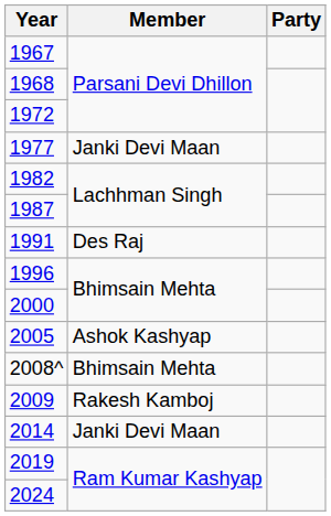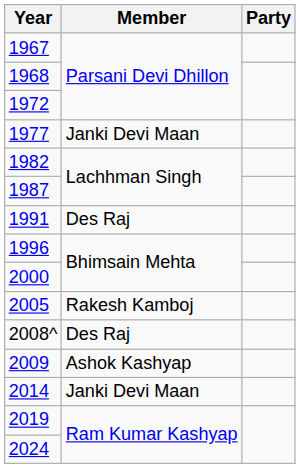 <table class="wikitable">
 <tr>
 <th>Year</th>
 <th>Member</th>
 <th colspan="2">Party</th>
 </tr>
 <tr>
 <td><a href='#'>1967</a></td>
 <td rowspan=3><a href='#'>Parsani Devi Dhillon</a></td>
 <td></td>
 </tr>
 <tr>
 <td><a href='#'>1968</a></td>
 </tr>
 <tr>
 <td><a href='#'>1972</a></td>
 </tr>
 <tr>
 <td><a href='#'>1977</a></td>
 <td>Janki Devi Maan</td>
 <td></td>
 </tr>
 <tr>
 <td><a href='#'>1982</a></td>
 <td rowspan=2>Lachhman Singh</td>
 <td></td>
 </tr>
 <tr>
 <td><a href='#'>1987</a></td>
 </tr>
 <tr>
 <td><a href='#'>1991</a></td>
 <td>Des Raj</td>
 <td></td>
 </tr>
 <tr>
 <td><a href='#'>1996</a></td>
 <td rowspan=2>Bhimsain Mehta</td>
 <td></td>
 </tr>
 <tr>
 <td><a href='#'>2000</a></td>
 </tr>
 <tr>
 <td><a href='#'>2005</a></td>
-<td>Ashok Kashyap</td>
+<td>Rakesh Kamboj</td>
 <td></td>
 </tr>
 <tr>
 <td>2008^</td>
-<td>Bhimsain Mehta</td>
+<td>Des Raj</td>
 </tr>
 <tr>
 <td><a href='#'>2009</a></td>
-<td>Rakesh Kamboj</td>
+<td>Ashok Kashyap</td>
 <td></td>
 </tr>
 <tr>
 <td><a href='#'>2014</a></td>
 <td>Janki Devi Maan</td>
 <td></td>
 </tr>
 <tr>
 <td><a href='#'>2019</a></td>
 <td rowspan=2><a href='#'>Ram Kumar Kashyap</a></td>
 </tr>
 <tr>
 <td><a href='#'>2024</a></td>
 </tr>
 </table>
